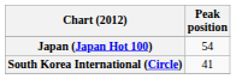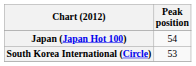 <table class="wikitable sortable plainrowheaders">
 <tr>
 <th>Chart (2012)</th>
 <th>Peak<br>position</th>
 </tr>
 <tr>
 </tr>
 <tr>
 <th scope="row">Japan (<a href='#'>Japan Hot 100</a>)</th>
 <td style="text-align:center;">54</td>
 </tr>
 <tr>
 <th scope="row">South Korea International (<a href='#'>Circle</a>)</th>
-<td style="text-align:center;">41</td>
+<td style="text-align:center;">53</td>
 </tr>
 <tr>
 </tr>
 </table>
